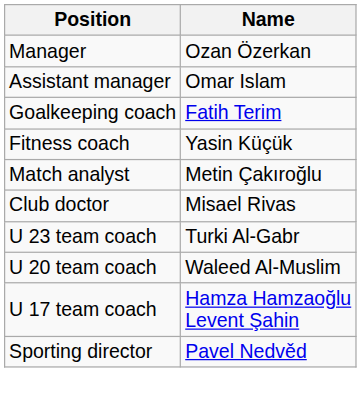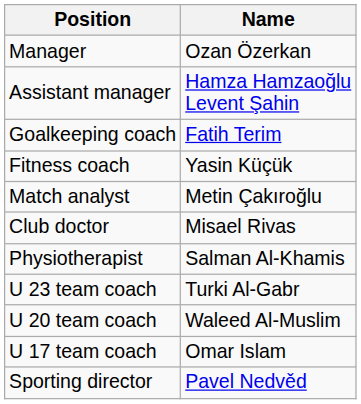 <table class="wikitable">
 <tr>
 <th>Position</th>
 <th>Name</th>
 </tr>
 <tr>
 <td>Manager</td>
 <td> Ozan Özerkan</td>
 </tr>
 <tr>
 <td>Assistant manager</td>
-<td> Omar Islam</td>
+<td> <a href='#'>Hamza Hamzaoğlu</a> <br>  <a href='#'>Levent Şahin</a></td>
 </tr>
 <tr>
 <td>Goalkeeping coach</td>
 <td> <a href='#'>Fatih Terim</a></td>
 </tr>
 <tr>
 <td>Fitness coach</td>
 <td> Yasin Küçük</td>
 </tr>
 <tr>
 <td>Match analyst</td>
 <td> Metin Çakıroğlu</td>
 </tr>
 <tr>
 <td>Club doctor</td>
 <td> Misael Rivas</td>
 </tr>
 <tr>
+<td>Physiotherapist</td>
+<td> Salman Al-Khamis</td>
+</tr>
+<tr>
 <td>U 23 team coach</td>
 <td> Turki Al-Gabr</td>
 </tr>
 <tr>
 <td>U 20 team coach</td>
 <td> Waleed Al-Muslim</td>
 </tr>
 <tr>
 <td>U 17 team coach</td>
-<td> <a href='#'>Hamza Hamzaoğlu</a> <br>  <a href='#'>Levent Şahin</a></td>
+<td> Omar Islam</td>
 </tr>
 <tr>
 <td>Sporting director</td>
 <td> <a href='#'>Pavel Nedvěd</a></td>
 </tr>
 </table>
